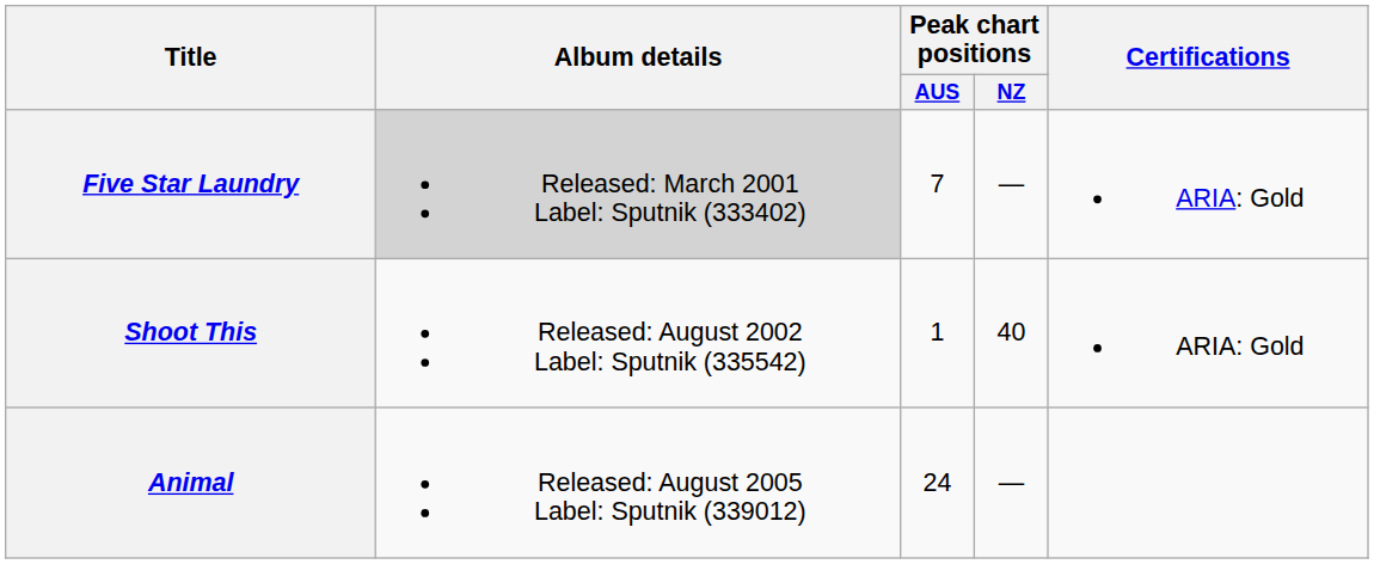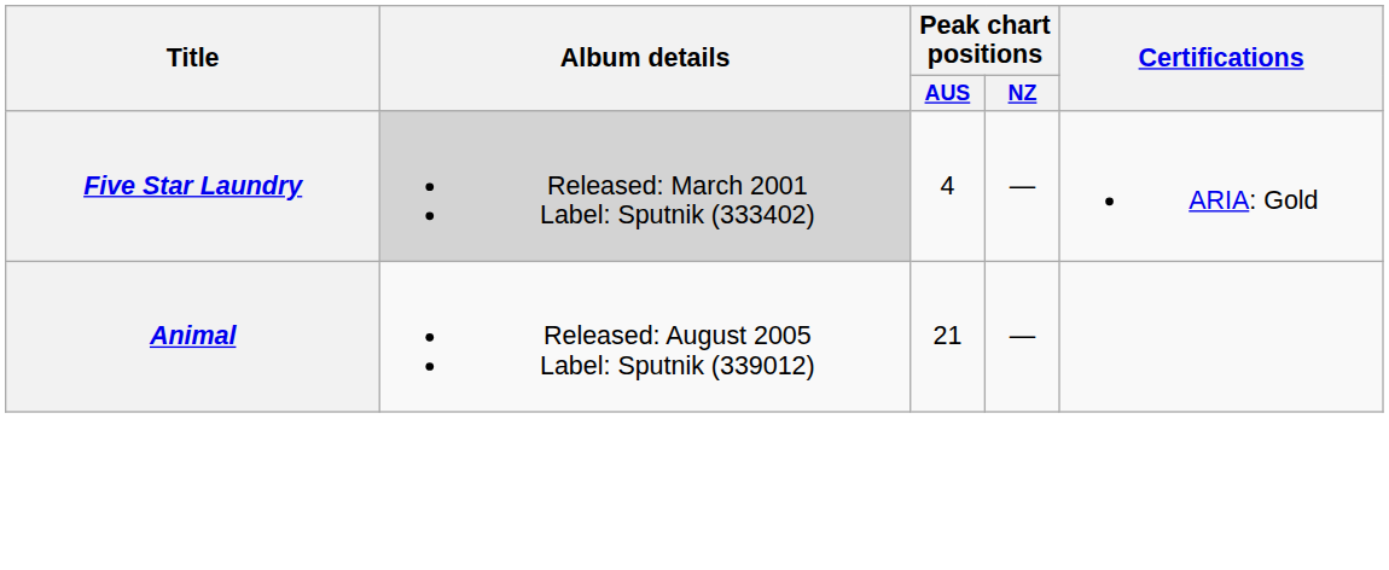 <table class="wikitable plainrowheaders" style="text-align:center;">
 <tr>
 <th scope="col" rowspan="2" style="width:14em;">Title</th>
 <th scope="col" rowspan="2" style="width:20em;">Album details</th>
 <th scope="col" colspan="2">Peak chart positions</th>
 <th scope="col" rowspan="2" style="width:12em;"><a href='#'>Certifications</a></th>
 </tr>
 <tr style="font-size:smaller;">
 <th style="width:40px;"><a href='#'>AUS</a><br></th>
 <th style="width:40px;"><a href='#'>NZ</a><br></th>
 </tr>
 <tr>
 <th scope="row"><em><a href='#'>Five Star Laundry</a></em></th>
 <td style="background: lightgrey;"><br><ul><li>Released: March 2001</li><li>Label: Sputnik (333402)</li></ul></td>
-<td>7</td>
+<td>4</td>
 <td>—</td>
 <td><br><ul><li><a href='#'>ARIA</a>: Gold</li></ul></td>
 </tr>
 <tr>
-<th scope="row"><em><a href='#'>Shoot This</a></em></th>
-<td><br><ul><li>Released: August 2002</li><li>Label: Sputnik (335542)</li></ul></td>
-<td>1</td>
-<td>40</td>
-<td><br><ul><li>ARIA: Gold</li></ul></td>
-</tr>
-<tr>
 <th scope="row"><em><a href='#'>Animal</a></em></th>
 <td><br><ul><li>Released: August 2005</li><li>Label: Sputnik (339012)</li></ul></td>
-<td>24</td>
+<td>21</td>
 <td>—</td>
 <td></td>
 </tr>
 </table>
